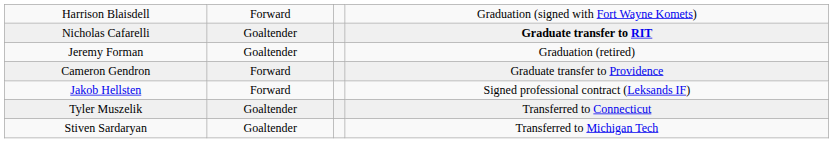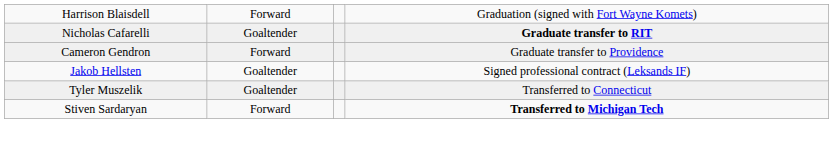 <table class="wikitable" width=1100>
 <tr align="center" bgcolor="">
 <td>Harrison Blaisdell</td>
 <td>Forward</td>
 <td></td>
 <td>Graduation (signed with <a href='#'>Fort Wayne Komets</a>)</td>
 </tr>
 <tr align="center" bgcolor="f0f0f0">
 <td>Nicholas Cafarelli</td>
 <td>Goaltender</td>
 <td></td>
 <td><strong>Graduate transfer to <a href='#'>RIT</a></strong></td>
 </tr>
-<tr align="center" bgcolor="">
-<td>Jeremy Forman</td>
-<td>Goaltender</td>
-<td></td>
-<td>Graduation (retired)</td>
-</tr>
 <tr align="center" bgcolor="f0f0f0">
 <td>Cameron Gendron</td>
 <td>Forward</td>
 <td></td>
 <td>Graduate transfer to <a href='#'>Providence</a></td>
 </tr>
 <tr align="center" bgcolor="">
 <td><a href='#'>Jakob Hellsten</a></td>
-<td>Forward</td>
+<td>Goaltender</td>
 <td></td>
 <td>Signed professional contract (<a href='#'>Leksands IF</a>)</td>
 </tr>
 <tr align="center" bgcolor="f0f0f0">
 <td>Tyler Muszelik</td>
 <td>Goaltender</td>
 <td></td>
 <td>Transferred to <a href='#'>Connecticut</a></td>
 </tr>
 <tr align="center" bgcolor="">
 <td>Stiven Sardaryan</td>
-<td>Goaltender</td>
+<td>Forward</td>
 <td></td>
-<td>Transferred to <a href='#'>Michigan Tech</a></td>
+<td><strong>Transferred to <a href='#'>Michigan Tech</a></strong></td>
 </tr>
 </table>
